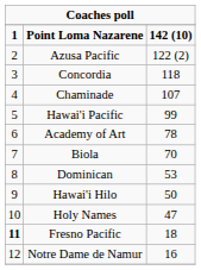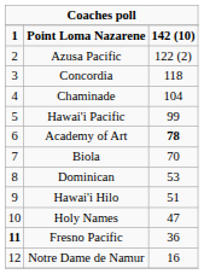 <table class="wikitable">
 <tr align="center">
 <td align="center" Colspan="3"><strong>Coaches poll</strong></td>
 </tr>
 <tr align="center">
 </tr>
 <tr align="center">
 <td><strong>1</strong></td>
 <td><strong>Point Loma Nazarene</strong></td>
 <td><strong>142 (10)</strong></td>
 </tr>
 <tr align="center">
 <td>2</td>
 <td>Azusa Pacific</td>
 <td>122 (2)</td>
 </tr>
 <tr align="center">
 <td>3</td>
 <td>Concordia</td>
 <td>118</td>
 </tr>
 <tr align="center">
 <td>4</td>
 <td>Chaminade</td>
-<td>107</td>
+<td>104</td>
 </tr>
 <tr align="center">
 <td>5</td>
 <td>Hawai'i Pacific</td>
 <td>99</td>
 </tr>
 <tr align="center">
 <td>6</td>
 <td>Academy of Art</td>
-<td>78</td>
+<td><strong>78</strong></td>
 </tr>
 <tr align="center">
 <td>7</td>
 <td>Biola</td>
 <td>70</td>
 </tr>
 <tr align="center">
 <td>8</td>
 <td>Dominican</td>
 <td>53</td>
 </tr>
 <tr align="center">
 <td>9</td>
 <td>Hawai'i Hilo</td>
-<td>50</td>
+<td>51</td>
 </tr>
 <tr align="center">
 <td>10</td>
 <td>Holy Names</td>
 <td>47</td>
 </tr>
 <tr align="center">
 <td><strong>11</strong></td>
 <td>Fresno Pacific</td>
-<td>18</td>
+<td>36</td>
 </tr>
 <tr align="center">
 <td>12</td>
 <td>Notre Dame de Namur</td>
 <td>16</td>
 </tr>
 <tr align="center">
 </tr>
 </table>
